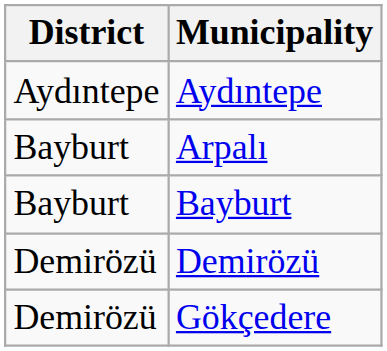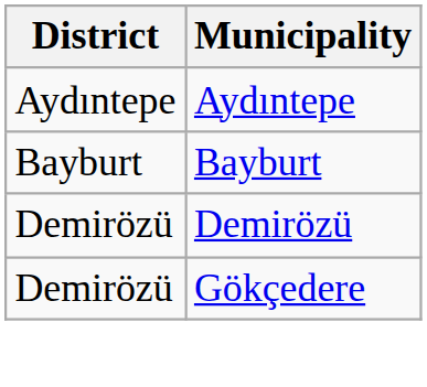 <table class="sortable wikitable">
 <tr>
 <th>District</th>
 <th>Municipality</th>
 </tr>
 <tr>
 <td>Aydıntepe</td>
 <td><a href='#'>Aydıntepe</a></td>
-</tr>
-<tr>
-<td>Bayburt</td>
-<td><a href='#'>Arpalı</a></td>
 </tr>
 <tr>
 <td>Bayburt</td>
 <td><a href='#'>Bayburt</a></td>
 </tr>
 <tr>
 <td>Demirözü</td>
 <td><a href='#'>Demirözü</a></td>
 </tr>
 <tr>
 <td>Demirözü</td>
 <td><a href='#'>Gökçedere</a></td>
 </tr>
 </table>
